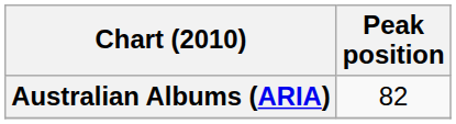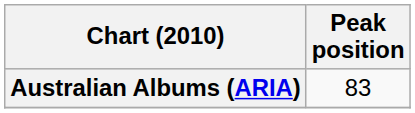 <table class="wikitable sortable plainrowheaders">
 <tr>
 <th>Chart (2010)</th>
 <th>Peak<br>position</th>
 </tr>
 <tr>
 <th scope="row">Australian Albums (<a href='#'>ARIA</a>)</th>
-<td align="center">82</td>
+<td align="center">83</td>
 </tr>
 <tr>
 </tr>
 <tr>
 </tr>
 <tr>
 </tr>
 <tr>
 </tr>
 <tr>
 </tr>
 <tr>
 </tr>
 <tr>
 </tr>
 <tr>
 </tr>
 <tr>
 </tr>
 </table>
